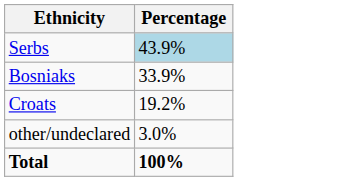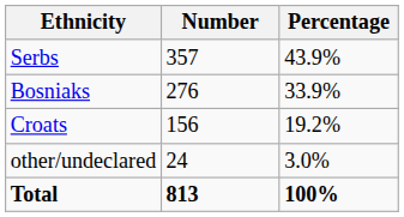 <table class="wikitable">
 <tr>
 <th width="100px">Ethnicity</th>
+<th width="80px">Number</th>
 <th width="80px">Percentage</th>
 </tr>
 <tr>
 <td><a href='#'>Serbs</a></td>
-<td style="background: lightblue;">43.9%</td>
+<td>357</td>
+<td>43.9%</td>
 </tr>
 <tr>
 <td><a href='#'>Bosniaks</a></td>
+<td>276</td>
 <td>33.9%</td>
 </tr>
 <tr>
 <td><a href='#'>Croats</a></td>
+<td>156</td>
 <td>19.2%</td>
 </tr>
 <tr>
 <td>other/undeclared</td>
+<td>24</td>
 <td>3.0%</td>
 </tr>
 <tr>
 <td><strong>Total</strong></td>
+<td><strong>813</strong></td>
 <td><strong>100%</strong></td>
 </tr>
 </table>
